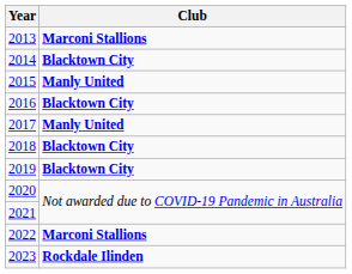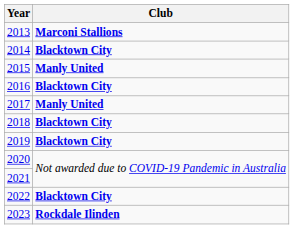 <table class="wikitable">
 <tr>
 <th>Year</th>
 <th>Club</th>
 </tr>
 <tr>
 <td><a href='#'>2013</a></td>
 <td><strong><a href='#'>Marconi Stallions</a></strong></td>
 </tr>
 <tr>
 <td><a href='#'>2014</a></td>
 <td><strong><a href='#'>Blacktown City</a></strong></td>
 </tr>
 <tr>
 <td><a href='#'>2015</a></td>
 <td><strong><a href='#'>Manly United</a></strong></td>
 </tr>
 <tr>
 <td><a href='#'>2016</a></td>
 <td><strong><a href='#'>Blacktown City</a></strong></td>
 </tr>
 <tr>
 <td><a href='#'>2017</a></td>
 <td><strong><a href='#'>Manly United</a></strong></td>
 </tr>
 <tr>
 <td><a href='#'>2018</a></td>
 <td><strong><a href='#'>Blacktown City</a></strong></td>
 </tr>
 <tr>
 <td><a href='#'>2019</a></td>
 <td><strong><a href='#'>Blacktown City</a></strong></td>
 </tr>
 <tr>
 <td><a href='#'>2020</a></td>
 <td rowspan=2><em>Not awarded due to <a href='#'>COVID-19 Pandemic in Australia</a></em></td>
 </tr>
 <tr>
 <td><a href='#'>2021</a></td>
 </tr>
 <tr>
 <td><a href='#'>2022</a></td>
-<td><strong><a href='#'>Marconi Stallions</a></strong></td>
+<td><strong><a href='#'>Blacktown City</a></strong></td>
 </tr>
 <tr>
 <td><a href='#'>2023</a></td>
 <td><strong><a href='#'>Rockdale Ilinden</a></strong></td>
 </tr>
 </table>
